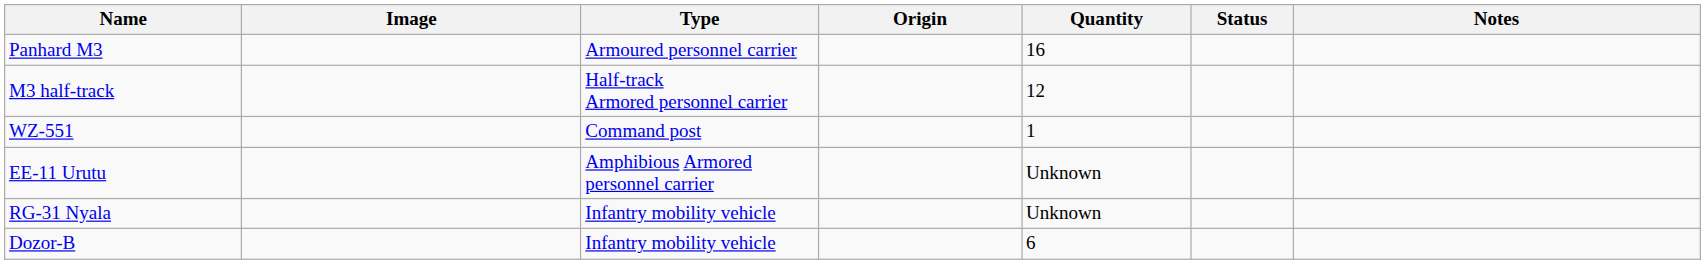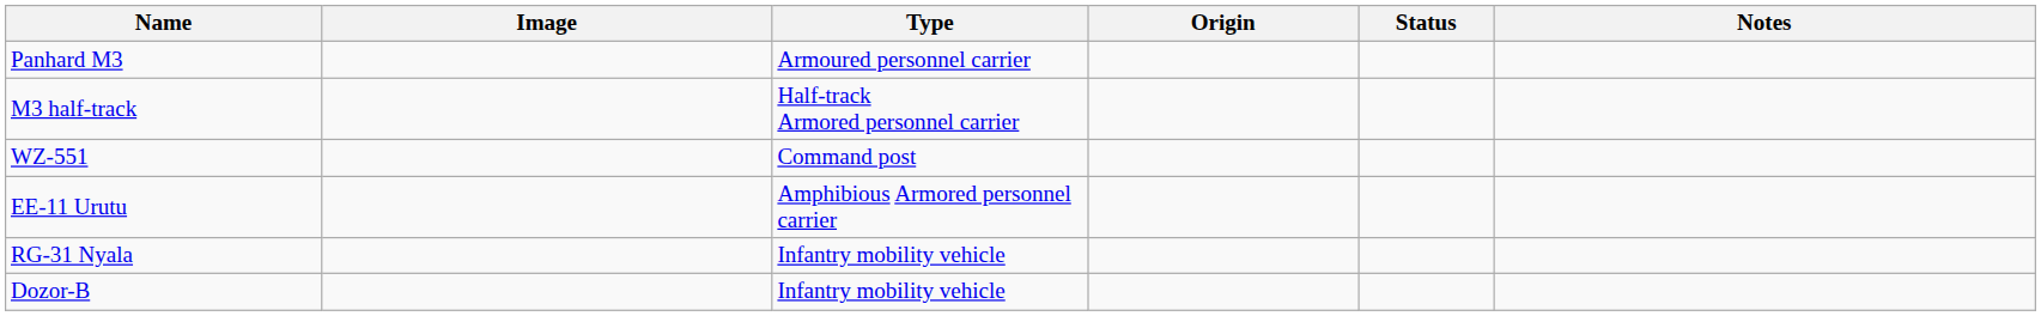 <table class="wikitable" style="width:90%;">
 <tr>
 <th width=14%>Name</th>
 <th width=20%>Image</th>
 <th width=14%>Type</th>
 <th width=12%>Origin</th>
-<th width=10%>Quantity</th>
 <th width=06%>Status</th>
 <th width=24%>Notes</th>
 </tr>
 <tr>
 <td><a href='#'>Panhard M3</a></td>
 <td></td>
 <td><a href='#'>Armoured personnel carrier</a></td>
 <td></td>
-<td>16</td>
 <td></td>
 <td></td>
 </tr>
 <tr>
 <td><a href='#'>M3 half-track</a></td>
 <td></td>
 <td><a href='#'>Half-track</a><br><a href='#'>Armored personnel carrier</a></td>
 <td></td>
-<td>12</td>
 <td></td>
 <td></td>
 </tr>
 <tr>
 <td><a href='#'>WZ-551</a></td>
 <td></td>
 <td><a href='#'>Command post</a></td>
 <td></td>
-<td>1</td>
 <td></td>
 <td></td>
 </tr>
 <tr>
 <td><a href='#'>EE-11 Urutu</a></td>
 <td></td>
 <td><a href='#'>Amphibious</a> <a href='#'>Armored personnel carrier</a></td>
 <td></td>
-<td>Unknown</td>
 <td></td>
 <td></td>
 </tr>
 <tr>
 <td><a href='#'>RG-31 Nyala</a></td>
 <td></td>
 <td><a href='#'>Infantry mobility vehicle</a></td>
 <td></td>
-<td>Unknown</td>
 <td></td>
 <td></td>
 </tr>
 <tr>
 <td><a href='#'>Dozor-B</a></td>
 <td></td>
 <td><a href='#'>Infantry mobility vehicle</a></td>
 <td></td>
-<td>6</td>
 <td></td>
 <td></td>
 </tr>
 </table>
